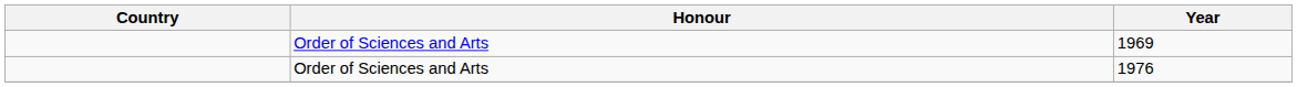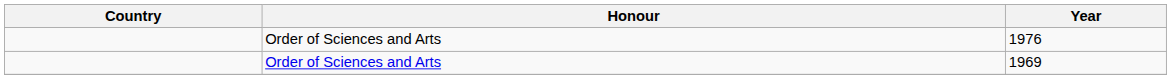 <table class="wikitable" style="width:100%;">
 <tr>
 <th>Country</th>
 <th>Honour</th>
 <th>Year</th>
 </tr>
 <tr>
 <td></td>
+<td>Order of Sciences and Arts</td>
+<td>1976</td>
+</tr>
+<tr>
+<td></td>
 <td><a href='#'>Order of Sciences and Arts</a></td>
 <td>1969</td>
 </tr>
 <tr>
-<td></td>
-<td>Order of Sciences and Arts</td>
-<td>1976</td>
-</tr>
-<tr>
 </tr>
 </table>
